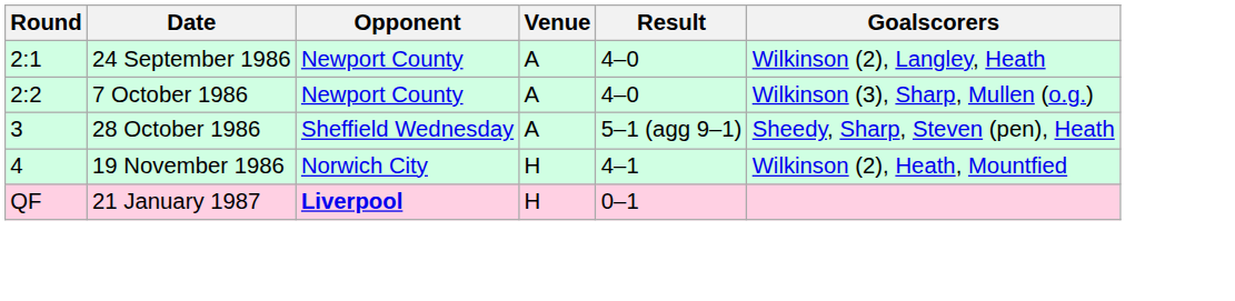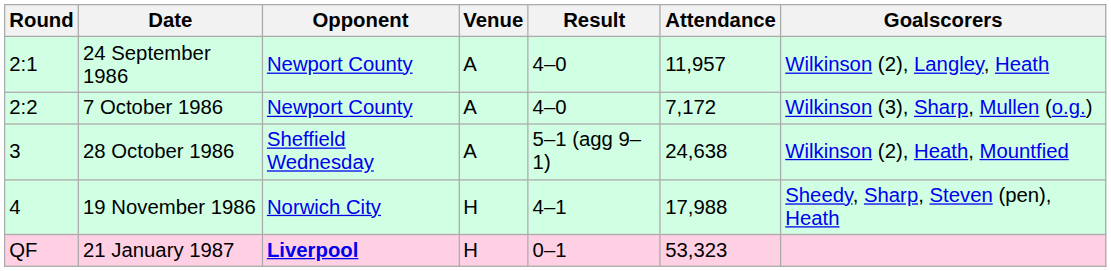 <table class="wikitable">
 <tr>
 <th>Round</th>
 <th>Date</th>
 <th>Opponent</th>
 <th>Venue</th>
 <th>Result</th>
+<th>Attendance</th>
 <th>Goalscorers</th>
 </tr>
 <tr style="background-color: #d0ffe3;">
 <td>2:1</td>
 <td>24 September 1986</td>
 <td><a href='#'>Newport County</a></td>
 <td>A</td>
 <td>4–0</td>
+<td>11,957</td>
 <td><a href='#'>Wilkinson</a> (2), <a href='#'>Langley</a>, <a href='#'>Heath</a></td>
 </tr>
 <tr style="background-color: #d0ffe3;">
 <td>2:2</td>
 <td>7 October 1986</td>
 <td><a href='#'>Newport County</a></td>
 <td>A</td>
 <td>4–0</td>
+<td>7,172</td>
 <td><a href='#'>Wilkinson</a> (3), <a href='#'>Sharp</a>, <a href='#'>Mullen</a> (<a href='#'>o.g.</a>)</td>
 </tr>
 <tr style="background-color: #d0ffe3;">
 <td>3</td>
 <td>28 October 1986</td>
 <td><a href='#'>Sheffield Wednesday</a></td>
 <td>A</td>
 <td>5–1 (agg 9–1)</td>
-<td><a href='#'>Sheedy</a>, <a href='#'>Sharp</a>, <a href='#'>Steven</a> (pen), <a href='#'>Heath</a></td>
+<td>24,638</td>
+<td><a href='#'>Wilkinson</a> (2), <a href='#'>Heath</a>, <a href='#'>Mountfied</a></td>
 </tr>
 <tr style="background-color: #d0ffe3;">
 <td>4</td>
 <td>19 November 1986</td>
 <td><a href='#'>Norwich City</a></td>
 <td>H</td>
 <td>4–1</td>
-<td><a href='#'>Wilkinson</a> (2), <a href='#'>Heath</a>, <a href='#'>Mountfied</a></td>
+<td>17,988</td>
+<td><a href='#'>Sheedy</a>, <a href='#'>Sharp</a>, <a href='#'>Steven</a> (pen), <a href='#'>Heath</a></td>
 </tr>
 <tr style="background-color: #ffd0e3;">
 <td>QF</td>
 <td>21 January 1987</td>
 <td><strong><a href='#'>Liverpool</a></strong></td>
 <td>H</td>
 <td>0–1</td>
+<td>53,323</td>
 <td></td>
 </tr>
 </table>
